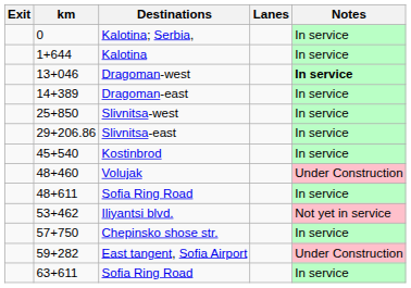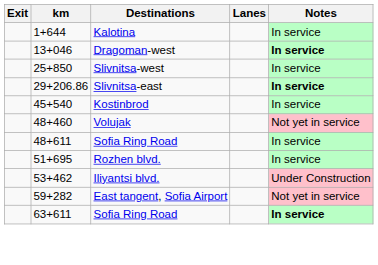 <table class="wikitable">
 <tr>
 <th scope="col">Exit</th>
 <th scope="col">km</th>
 <th scope="col">Destinations</th>
 <th scope="col">Lanes</th>
 <th scope="col">Notes</th>
-</tr>
-<tr>
-<td> </td>
-<td>0</td>
-<td><a href='#'>Kalotina</a>;  <a href='#'>Serbia</a>, </td>
-<td style="text-align:center"></td>
-<td style="background:#b9ffc5;">In service</td>
 </tr>
 <tr>
 <td></td>
 <td>1+644</td>
 <td><a href='#'>Kalotina</a></td>
 <td style="text-align:center"></td>
 <td style="background:#b9ffc5;">In service</td>
 </tr>
 <tr>
 <td></td>
 <td>13+046</td>
 <td><a href='#'>Dragoman</a>-west</td>
 <td style="text-align:center"></td>
 <td style="background:#b9ffc5;"><strong>In service</strong></td>
 </tr>
 <tr>
 <td></td>
-<td>14+389</td>
-<td><a href='#'>Dragoman</a>-east</td>
-<td style="text-align:center"></td>
-<td style="background:#b9ffc5;">In service</td>
-</tr>
-<tr>
-<td></td>
 <td>25+850</td>
 <td><a href='#'>Slivnitsa</a>-west</td>
 <td style="text-align:center"></td>
 <td style="background:#b9ffc5;">In service</td>
 </tr>
 <tr>
 <td></td>
 <td>29+206.86</td>
 <td><a href='#'>Slivnitsa</a>-east</td>
 <td style="text-align:center"></td>
-<td style="background:#b9ffc5;">In service</td>
+<td style="background:#b9ffc5;"><strong>In service</strong></td>
 </tr>
 <tr>
 <td></td>
 <td>45+540</td>
 <td><a href='#'>Kostinbrod</a></td>
 <td style="text-align:center"></td>
 <td style="background:#b9ffc5;">In service</td>
 </tr>
 <tr>
 <td></td>
 <td>48+460</td>
 <td><a href='#'>Volujak</a></td>
 <td style="text-align:center"></td>
-<td style="background:pink;">Under Construction </td>
+<td style="background:pink;">Not yet in service</td>
 </tr>
 <tr>
 <td></td>
 <td>48+611</td>
 <td><a href='#'>Sofia Ring Road</a> </td>
 <td style="text-align:center"></td>
 <td style="background:#b9ffc5;">In service</td>
 </tr>
 <tr>
 <td></td>
+<td>51+695</td>
+<td><a href='#'>Rozhen blvd.</a></td>
+<td></td>
+<td style="background:#b9ffc5;">In service</td>
+</tr>
+<tr>
+<td></td>
 <td>53+462</td>
 <td><a href='#'>Iliyantsi blvd.</a></td>
 <td></td>
-<td style="background:pink;">Not yet in service</td>
-</tr>
-<tr>
-<td></td>
-<td>57+750</td>
-<td><a href='#'>Chepinsko shose str.</a></td>
-<td></td>
-<td style="background:#b9ffc5;">In service</td>
+<td style="background:pink;">Under Construction </td>
 </tr>
 <tr>
 <td></td>
 <td>59+282</td>
 <td><a href='#'>East tangent</a>,  <a href='#'>Sofia Airport</a></td>
 <td></td>
-<td style="background:pink;">Under Construction </td>
+<td style="background:pink;">Not yet in service</td>
 </tr>
 <tr>
 <td>   </td>
 <td>63+611</td>
 <td><a href='#'>Sofia Ring Road</a>  </td>
 <td></td>
-<td style="background:#b9ffc5;">In service</td>
+<td style="background:#b9ffc5;"><strong>In service</strong></td>
 </tr>
 </table>
